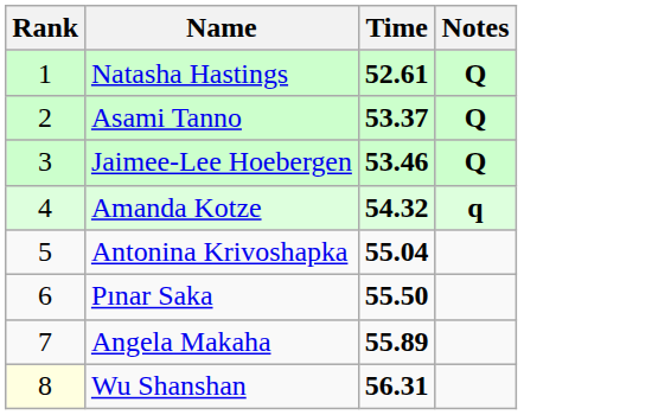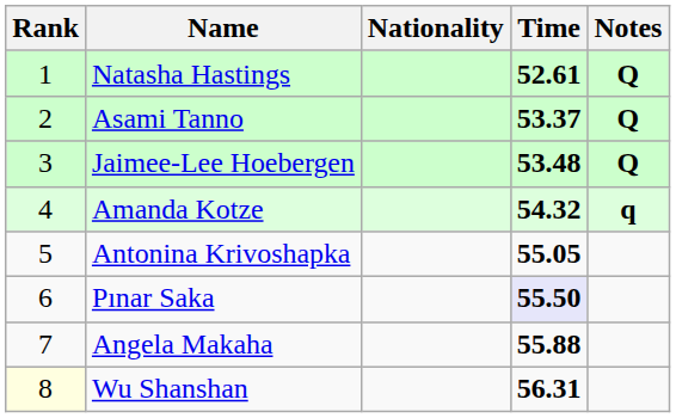 <table class="wikitable sortable" style="text-align:center">
 <tr>
 <th>Rank</th>
 <th>Name</th>
+<th>Nationality</th>
 <th>Time</th>
 <th>Notes</th>
 </tr>
 <tr bgcolor=ccffcc>
 <td>1</td>
 <td align=left><a href='#'>Natasha Hastings</a></td>
+<td align=left></td>
 <td><strong>52.61</strong></td>
 <td><strong>Q</strong></td>
 </tr>
 <tr bgcolor=ccffcc>
 <td>2</td>
 <td align=left><a href='#'>Asami Tanno</a></td>
+<td align=left></td>
 <td><strong>53.37</strong></td>
 <td><strong>Q</strong></td>
 </tr>
 <tr bgcolor=ccffcc>
 <td>3</td>
 <td align=left><a href='#'>Jaimee-Lee Hoebergen</a></td>
-<td><strong>53.46</strong></td>
+<td align=left></td>
+<td><strong>53.48</strong></td>
 <td><strong>Q</strong></td>
 </tr>
 <tr bgcolor=ddffdd>
 <td>4</td>
 <td align=left><a href='#'>Amanda Kotze</a></td>
+<td align=left></td>
 <td><strong>54.32</strong></td>
 <td><strong>q</strong></td>
 </tr>
 <tr>
 <td>5</td>
 <td align=left><a href='#'>Antonina Krivoshapka</a></td>
-<td><strong>55.04</strong></td>
+<td align=left></td>
+<td><strong>55.05</strong></td>
 <td></td>
 </tr>
 <tr>
 <td>6</td>
 <td align=left><a href='#'>Pınar Saka</a></td>
-<td><strong>55.50</strong></td>
+<td align=left></td>
+<td style="background: lavender;"><strong>55.50</strong></td>
 <td></td>
 </tr>
 <tr>
 <td>7</td>
 <td align=left><a href='#'>Angela Makaha</a></td>
-<td><strong>55.89</strong></td>
+<td align=left></td>
+<td><strong>55.88</strong></td>
 <td></td>
 </tr>
 <tr>
 <td style="background: lightyellow;">8</td>
 <td align=left><a href='#'>Wu Shanshan</a></td>
+<td align=left></td>
 <td><strong>56.31</strong></td>
 <td></td>
 </tr>
 </table>
